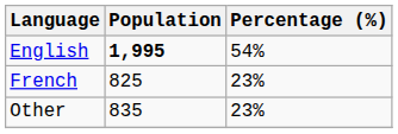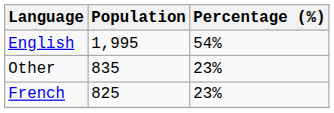 <table class="wikitable">
 <tr>
 <th>Language</th>
 <th>Population</th>
 <th>Percentage (%)</th>
 </tr>
 <tr>
 <td><a href='#'>English</a></td>
-<td><strong>1,995</strong></td>
+<td>1,995</td>
 <td>54%</td>
+</tr>
+<tr>
+<td>Other</td>
+<td>835</td>
+<td>23%</td>
 </tr>
 <tr>
 <td><a href='#'>French</a></td>
 <td>825</td>
 <td>23%</td>
 </tr>
 <tr>
-<td>Other</td>
-<td>835</td>
-<td>23%</td>
-</tr>
-<tr>
 </tr>
 </table>
